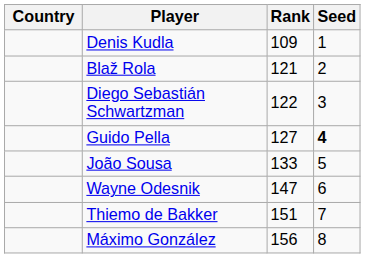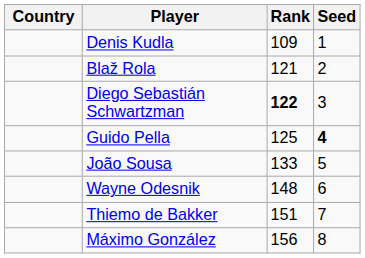 <table class="sortable wikitable">
 <tr>
 <th width="70">Country</th>
 <th width="175">Player</th>
 <th>Rank</th>
 <th>Seed</th>
 </tr>
 <tr>
 <td></td>
 <td><a href='#'>Denis Kudla</a></td>
 <td>109</td>
 <td>1</td>
 </tr>
 <tr>
 <td></td>
 <td><a href='#'>Blaž Rola</a></td>
 <td>121</td>
 <td>2</td>
 </tr>
 <tr>
 <td></td>
 <td><a href='#'>Diego Sebastián Schwartzman</a></td>
-<td>122</td>
+<td><strong>122</strong></td>
 <td>3</td>
 </tr>
 <tr>
 <td></td>
 <td><a href='#'>Guido Pella</a></td>
-<td>127</td>
+<td>125</td>
 <td><strong>4</strong></td>
 </tr>
 <tr>
 <td></td>
 <td><a href='#'>João Sousa</a></td>
 <td>133</td>
 <td>5</td>
 </tr>
 <tr>
 <td></td>
 <td><a href='#'>Wayne Odesnik</a></td>
-<td>147</td>
+<td>148</td>
 <td>6</td>
 </tr>
 <tr>
 <td></td>
 <td><a href='#'>Thiemo de Bakker</a></td>
 <td>151</td>
 <td>7</td>
 </tr>
 <tr>
 <td></td>
 <td><a href='#'>Máximo González</a></td>
 <td>156</td>
 <td>8</td>
 </tr>
 </table>
